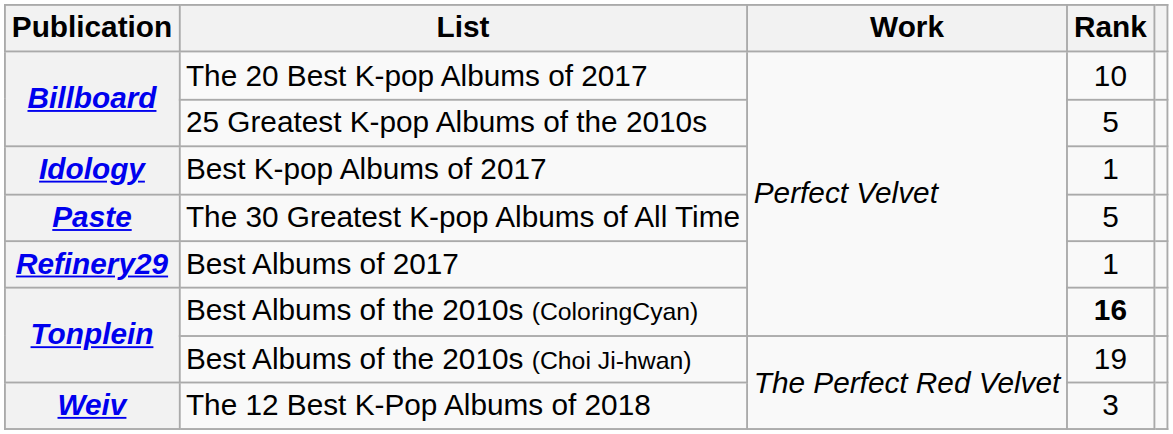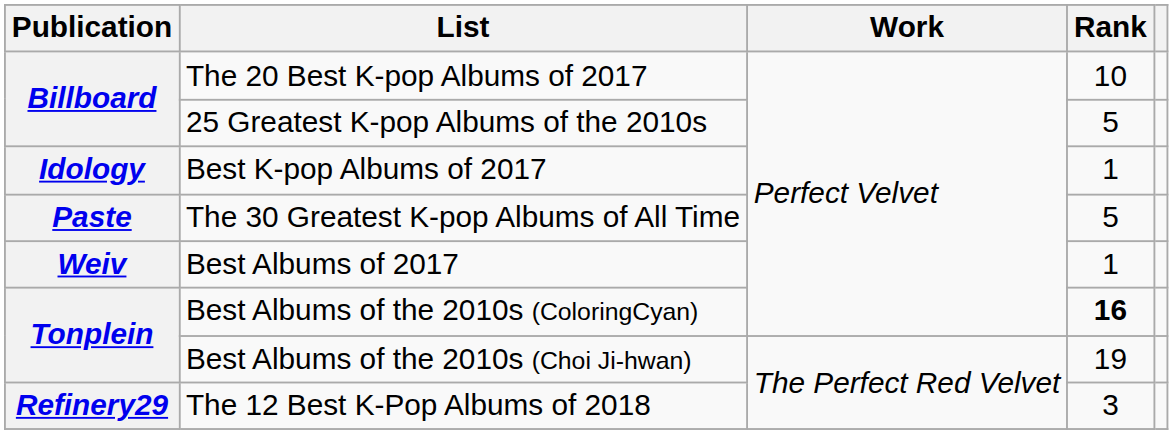 <table class="wikitable sortable plainrowheaders">
 <tr>
 <th scope="col">Publication</th>
 <th scope="col">List</th>
 <th>Work</th>
 <th>Rank</th>
 <th class="unsortable"></th>
 </tr>
 <tr>
 <th rowspan="2" scope="row"><em><a href='#'>Billboard</a></em></th>
 <td>The 20 Best K-pop Albums of 2017</td>
 <td rowspan="6"><em>Perfect Velvet</em></td>
 <td style="text-align:center;">10</td>
 <td style="text-align:center;"></td>
 </tr>
 <tr>
 <td>25 Greatest K-pop Albums of the 2010s</td>
 <td style="text-align:center;">5</td>
 <td style="text-align:center;"></td>
 </tr>
 <tr>
 <th scope="row"><em><a href='#'>Idology</a></em></th>
 <td>Best K-pop Albums of 2017</td>
 <td style="text-align:center;">1</td>
 <td style="text-align:center;"></td>
 </tr>
 <tr>
 <th scope="row"><em><a href='#'>Paste</a></em></th>
 <td>The 30 Greatest K-pop Albums of All Time</td>
 <td style="text-align:center;">5</td>
 <td style="text-align:center;"></td>
 </tr>
 <tr>
-<th scope="row"><em><a href='#'>Refinery29</a></em></th>
+<th scope="row"><em><a href='#'>Weiv</a></em></th>
 <td>Best Albums of 2017</td>
 <td style="text-align:center;">1</td>
 <td style="text-align:center;"></td>
 </tr>
 <tr>
 <th rowspan="2" scope="row"><em><a href='#'>Tonplein</a></em></th>
 <td>Best Albums of the 2010s <small>(ColoringCyan)</small></td>
 <td style="text-align:center;"><strong>16</strong></td>
 <td style="text-align:center;"></td>
 </tr>
 <tr>
 <td>Best Albums of the 2010s <small>(Choi Ji-hwan)</small></td>
 <td rowspan="2"><em>The Perfect Red Velvet</em></td>
 <td style="text-align:center;">19</td>
 <td style="text-align:center;"></td>
 </tr>
 <tr>
-<th scope="row"><em><a href='#'>Weiv</a></em></th>
+<th scope="row"><em><a href='#'>Refinery29</a></em></th>
 <td>The 12 Best K-Pop Albums of 2018</td>
 <td style="text-align:center;">3</td>
 <td style="text-align:center;"></td>
 </tr>
 </table>
